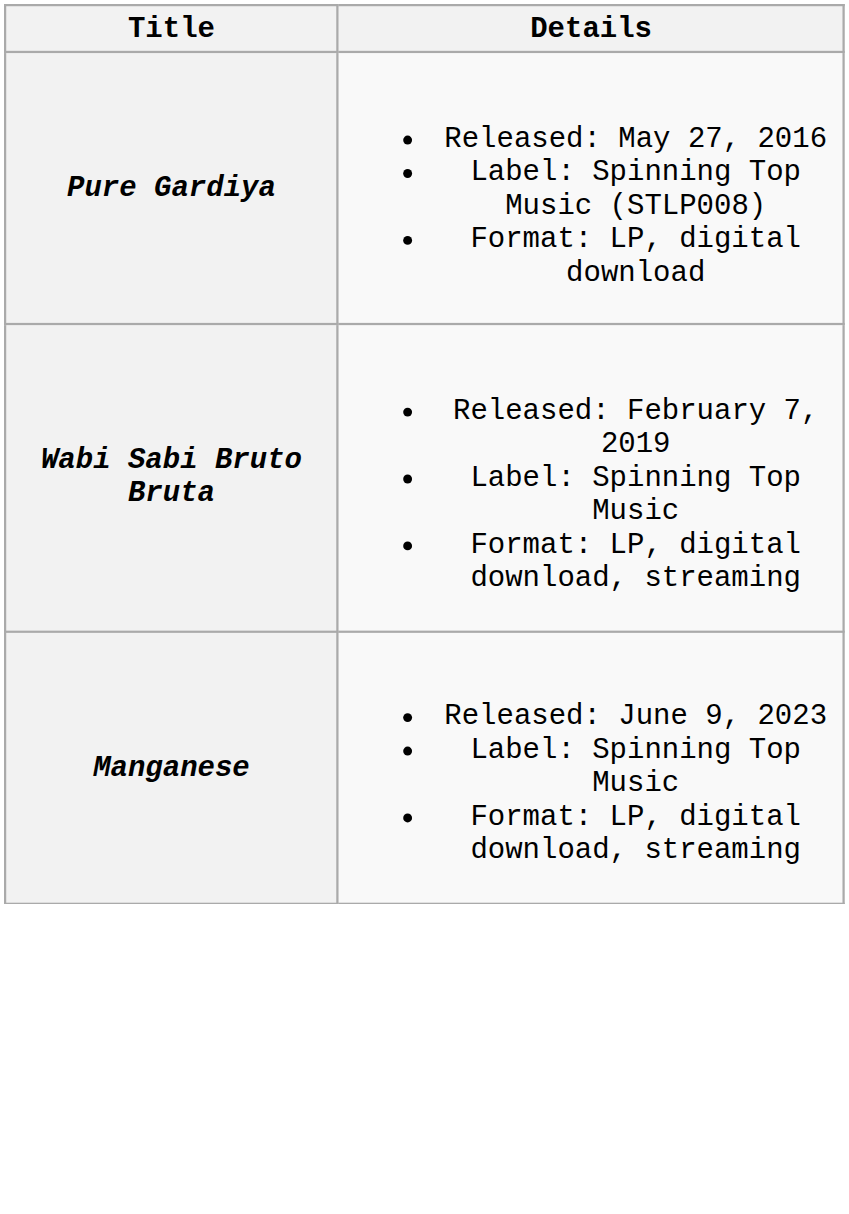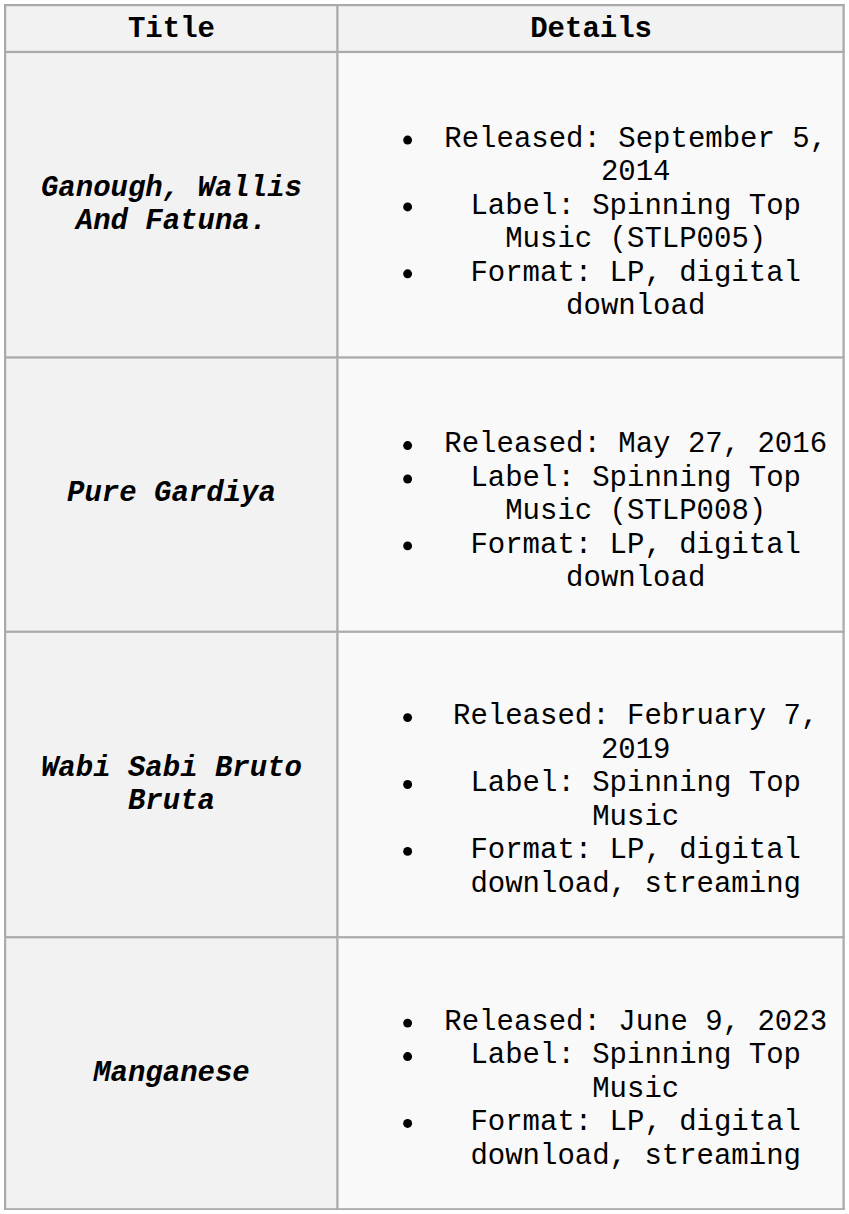 <table class="wikitable plainrowheaders" style="text-align:center;" border="1">
 <tr>
 <th scope="col" style="width:11em;">Title</th>
 <th scope="col" style="width:17em;">Details</th>
+</tr>
+<tr>
+<th scope="row"><em>Ganough, Wallis And Fatuna.</em></th>
+<td><br><ul><li>Released: September 5, 2014</li><li>Label: Spinning Top Music	(STLP005)</li><li>Format: LP, digital download</li></ul></td>
 </tr>
 <tr>
 <th scope="row"><em>Pure Gardiya</em></th>
 <td><br><ul><li>Released: May 27, 2016</li><li>Label: Spinning Top Music	(STLP008)</li><li>Format: LP, digital download</li></ul></td>
 </tr>
 <tr>
 <th scope="row"><em>Wabi Sabi Bruto Bruta</em></th>
 <td><br><ul><li>Released: February 7, 2019</li><li>Label: Spinning Top Music</li><li>Format: LP, digital download, streaming</li></ul></td>
 </tr>
 <tr>
 <th scope="row"><em>Manganese</em></th>
 <td><br><ul><li>Released: June 9, 2023</li><li>Label: Spinning Top Music</li><li>Format: LP, digital download, streaming</li></ul></td>
 </tr>
 </table>
